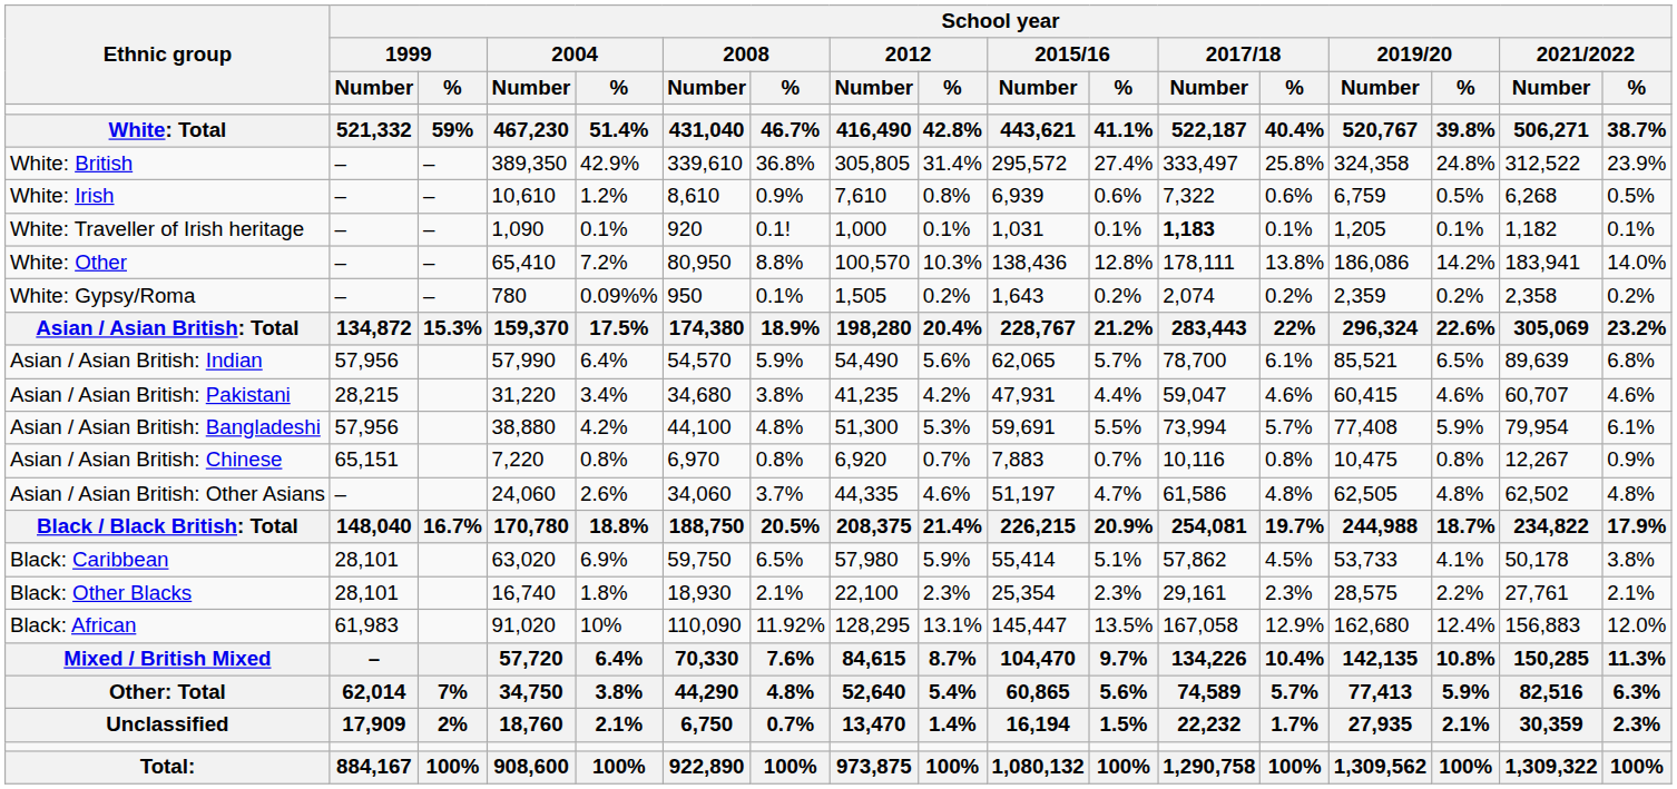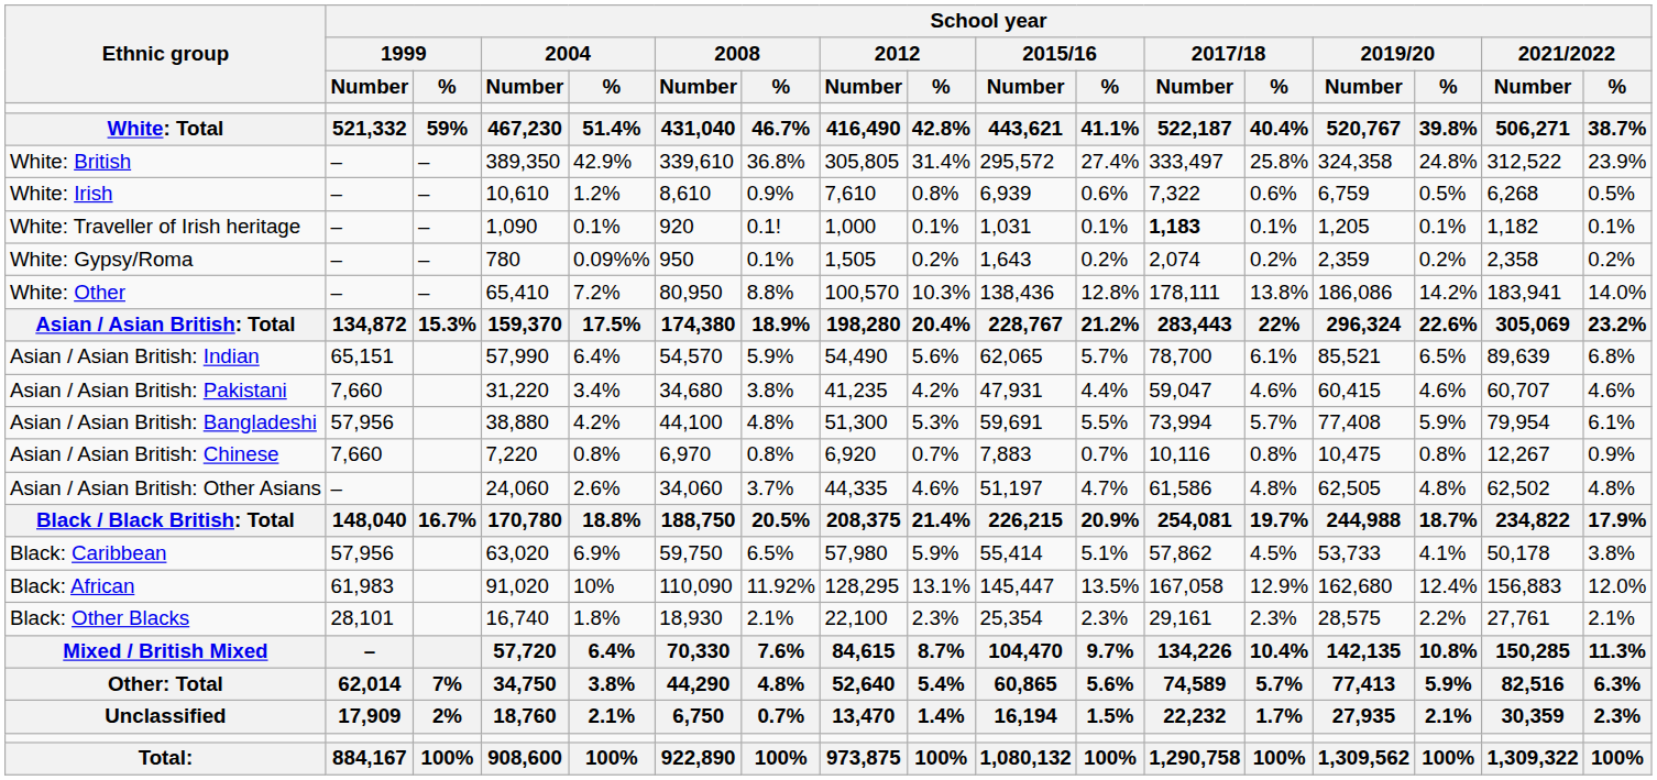 <table class="wikitable mw-collapsible mw-collapsed">
 <tr>
 <th rowspan="3">Ethnic group</th>
 <th colspan="16">School year</th>
 </tr>
 <tr>
 <th colspan="2">1999</th>
 <th colspan="2">2004</th>
 <th colspan="2">2008</th>
 <th colspan="2">2012</th>
 <th colspan="2">2015/16</th>
 <th colspan="2">2017/18</th>
 <th colspan="2">2019/20</th>
 <th colspan="2">2021/2022</th>
 </tr>
 <tr>
 <th>Number</th>
 <th>%</th>
 <th>Number</th>
 <th>%</th>
 <th>Number</th>
 <th>%</th>
 <th>Number</th>
 <th>%</th>
 <th>Number</th>
 <th>%</th>
 <th>Number</th>
 <th>%</th>
 <th>Number</th>
 <th>%</th>
 <th>Number</th>
 <th>%</th>
 </tr>
 <tr>
 <td></td>
 <td></td>
 <td></td>
 <td></td>
 <td></td>
 <td></td>
 <td></td>
 <td></td>
 <td></td>
 <td></td>
 <td></td>
 <td></td>
 <td></td>
 <td></td>
 <td></td>
 <td></td>
 <td></td>
 </tr>
 <tr>
 <th><a href='#'>White</a>: Total</th>
 <th>521,332</th>
 <th>59%</th>
 <th>467,230</th>
 <th>51.4%</th>
 <th>431,040</th>
 <th>46.7%</th>
 <th>416,490</th>
 <th>42.8%</th>
 <th>443,621</th>
 <th>41.1%</th>
 <th>522,187</th>
 <th>40.4%</th>
 <th>520,767</th>
 <th>39.8%</th>
 <th>506,271</th>
 <th>38.7%</th>
 </tr>
 <tr>
 <td>White: <a href='#'>British</a></td>
 <td>–</td>
 <td>–</td>
 <td>389,350</td>
 <td>42.9%</td>
 <td>339,610</td>
 <td>36.8%</td>
 <td>305,805</td>
 <td>31.4%</td>
 <td>295,572</td>
 <td>27.4%</td>
 <td>333,497</td>
 <td>25.8%</td>
 <td>324,358</td>
 <td>24.8%</td>
 <td>312,522</td>
 <td>23.9%</td>
 </tr>
 <tr>
 <td>White: <a href='#'>Irish</a></td>
 <td>–</td>
 <td>–</td>
 <td>10,610</td>
 <td>1.2%</td>
 <td>8,610</td>
 <td>0.9%</td>
 <td>7,610</td>
 <td>0.8%</td>
 <td>6,939</td>
 <td>0.6%</td>
 <td>7,322</td>
 <td>0.6%</td>
 <td>6,759</td>
 <td>0.5%</td>
 <td>6,268</td>
 <td>0.5%</td>
 </tr>
 <tr>
 <td>White: Traveller of Irish heritage</td>
 <td>–</td>
 <td>–</td>
 <td>1,090</td>
 <td>0.1%</td>
 <td>920</td>
 <td>0.1!</td>
 <td>1,000</td>
 <td>0.1%</td>
 <td>1,031</td>
 <td>0.1%</td>
 <td><strong>1,183</strong></td>
 <td>0.1%</td>
 <td>1,205</td>
 <td>0.1%</td>
 <td>1,182</td>
 <td>0.1%</td>
 </tr>
 <tr>
+<td>White: Gypsy/Roma</td>
+<td>–</td>
+<td>–</td>
+<td>780</td>
+<td>0.09%%</td>
+<td>950</td>
+<td>0.1%</td>
+<td>1,505</td>
+<td>0.2%</td>
+<td>1,643</td>
+<td>0.2%</td>
+<td>2,074</td>
+<td>0.2%</td>
+<td>2,359</td>
+<td>0.2%</td>
+<td>2,358</td>
+<td>0.2%</td>
+</tr>
+<tr>
 <td>White: <a href='#'>Other</a></td>
 <td>–</td>
 <td>–</td>
 <td>65,410</td>
 <td>7.2%</td>
 <td>80,950</td>
 <td>8.8%</td>
 <td>100,570</td>
 <td>10.3%</td>
 <td>138,436</td>
 <td>12.8%</td>
 <td>178,111</td>
 <td>13.8%</td>
 <td>186,086</td>
 <td>14.2%</td>
 <td>183,941</td>
 <td>14.0%</td>
-</tr>
-<tr>
-<td>White: Gypsy/Roma</td>
-<td>–</td>
-<td>–</td>
-<td>780</td>
-<td>0.09%%</td>
-<td>950</td>
-<td>0.1%</td>
-<td>1,505</td>
-<td>0.2%</td>
-<td>1,643</td>
-<td>0.2%</td>
-<td>2,074</td>
-<td>0.2%</td>
-<td>2,359</td>
-<td>0.2%</td>
-<td>2,358</td>
-<td>0.2%</td>
 </tr>
 <tr>
 <th><a href='#'>Asian / Asian British</a>: Total</th>
 <th>134,872</th>
 <th>15.3%</th>
 <th>159,370</th>
 <th>17.5%</th>
 <th>174,380</th>
 <th>18.9%</th>
 <th>198,280</th>
 <th>20.4%</th>
 <th>228,767</th>
 <th>21.2%</th>
 <th>283,443</th>
 <th>22%</th>
 <th>296,324</th>
 <th>22.6%</th>
 <th>305,069</th>
 <th>23.2%</th>
 </tr>
 <tr>
 <td>Asian / Asian British: <a href='#'>Indian</a></td>
-<td>57,956</td>
+<td>65,151</td>
 <td></td>
 <td>57,990</td>
 <td>6.4%</td>
 <td>54,570</td>
 <td>5.9%</td>
 <td>54,490</td>
 <td>5.6%</td>
 <td>62,065</td>
 <td>5.7%</td>
 <td>78,700</td>
 <td>6.1%</td>
 <td>85,521</td>
 <td>6.5%</td>
 <td>89,639</td>
 <td>6.8%</td>
 </tr>
 <tr>
 <td>Asian / Asian British: <a href='#'>Pakistani</a></td>
-<td>28,215</td>
+<td>7,660</td>
 <td></td>
 <td>31,220</td>
 <td>3.4%</td>
 <td>34,680</td>
 <td>3.8%</td>
 <td>41,235</td>
 <td>4.2%</td>
 <td>47,931</td>
 <td>4.4%</td>
 <td>59,047</td>
 <td>4.6%</td>
 <td>60,415</td>
 <td>4.6%</td>
 <td>60,707</td>
 <td>4.6%</td>
 </tr>
 <tr>
 <td>Asian / Asian British: <a href='#'>Bangladeshi</a></td>
 <td>57,956</td>
 <td></td>
 <td>38,880</td>
 <td>4.2%</td>
 <td>44,100</td>
 <td>4.8%</td>
 <td>51,300</td>
 <td>5.3%</td>
 <td>59,691</td>
 <td>5.5%</td>
 <td>73,994</td>
 <td>5.7%</td>
 <td>77,408</td>
 <td>5.9%</td>
 <td>79,954</td>
 <td>6.1%</td>
 </tr>
 <tr>
 <td>Asian / Asian British: <a href='#'>Chinese</a></td>
-<td>65,151</td>
+<td>7,660</td>
 <td></td>
 <td>7,220</td>
 <td>0.8%</td>
 <td>6,970</td>
 <td>0.8%</td>
 <td>6,920</td>
 <td>0.7%</td>
 <td>7,883</td>
 <td>0.7%</td>
 <td>10,116</td>
 <td>0.8%</td>
 <td>10,475</td>
 <td>0.8%</td>
 <td>12,267</td>
 <td>0.9%</td>
 </tr>
 <tr>
 <td>Asian / Asian British: Other Asians</td>
 <td>–</td>
 <td></td>
 <td>24,060</td>
 <td>2.6%</td>
 <td>34,060</td>
 <td>3.7%</td>
 <td>44,335</td>
 <td>4.6%</td>
 <td>51,197</td>
 <td>4.7%</td>
 <td>61,586</td>
 <td>4.8%</td>
 <td>62,505</td>
 <td>4.8%</td>
 <td>62,502</td>
 <td>4.8%</td>
 </tr>
 <tr>
 <th><a href='#'>Black / Black British</a>: Total</th>
 <th>148,040</th>
 <th>16.7%</th>
 <th>170,780</th>
 <th>18.8%</th>
 <th>188,750</th>
 <th>20.5%</th>
 <th>208,375</th>
 <th>21.4%</th>
 <th>226,215</th>
 <th>20.9%</th>
 <th>254,081</th>
 <th>19.7%</th>
 <th>244,988</th>
 <th>18.7%</th>
 <th>234,822</th>
 <th>17.9%</th>
 </tr>
 <tr>
 <td>Black: <a href='#'>Caribbean</a></td>
-<td>28,101</td>
+<td>57,956</td>
 <td></td>
 <td>63,020</td>
 <td>6.9%</td>
 <td>59,750</td>
 <td>6.5%</td>
 <td>57,980</td>
 <td>5.9%</td>
 <td>55,414</td>
 <td>5.1%</td>
 <td>57,862</td>
 <td>4.5%</td>
 <td>53,733</td>
 <td>4.1%</td>
 <td>50,178</td>
 <td>3.8%</td>
+</tr>
+<tr>
+<td>Black: <a href='#'>African</a></td>
+<td>61,983</td>
+<td></td>
+<td>91,020</td>
+<td>10%</td>
+<td>110,090</td>
+<td>11.92%</td>
+<td>128,295</td>
+<td>13.1%</td>
+<td>145,447</td>
+<td>13.5%</td>
+<td>167,058</td>
+<td>12.9%</td>
+<td>162,680</td>
+<td>12.4%</td>
+<td>156,883</td>
+<td>12.0%</td>
 </tr>
 <tr>
 <td>Black: <a href='#'>Other Blacks</a></td>
 <td>28,101</td>
 <td></td>
 <td>16,740</td>
 <td>1.8%</td>
 <td>18,930</td>
 <td>2.1%</td>
 <td>22,100</td>
 <td>2.3%</td>
 <td>25,354</td>
 <td>2.3%</td>
 <td>29,161</td>
 <td>2.3%</td>
 <td>28,575</td>
 <td>2.2%</td>
 <td>27,761</td>
 <td>2.1%</td>
-</tr>
-<tr>
-<td>Black: <a href='#'>African</a></td>
-<td>61,983</td>
-<td></td>
-<td>91,020</td>
-<td>10%</td>
-<td>110,090</td>
-<td>11.92%</td>
-<td>128,295</td>
-<td>13.1%</td>
-<td>145,447</td>
-<td>13.5%</td>
-<td>167,058</td>
-<td>12.9%</td>
-<td>162,680</td>
-<td>12.4%</td>
-<td>156,883</td>
-<td>12.0%</td>
 </tr>
 <tr>
 <th><a href='#'>Mixed / British Mixed</a></th>
 <th>–</th>
 <th></th>
 <th>57,720</th>
 <th>6.4%</th>
 <th>70,330</th>
 <th>7.6%</th>
 <th>84,615</th>
 <th>8.7%</th>
 <th>104,470</th>
 <th>9.7%</th>
 <th>134,226</th>
 <th>10.4%</th>
 <th>142,135</th>
 <th>10.8%</th>
 <th>150,285</th>
 <th>11.3%</th>
 </tr>
 <tr>
 <th>Other: Total</th>
 <th>62,014</th>
 <th>7%</th>
 <th>34,750</th>
 <th>3.8%</th>
 <th>44,290</th>
 <th>4.8%</th>
 <th>52,640</th>
 <th>5.4%</th>
 <th>60,865</th>
 <th>5.6%</th>
 <th>74,589</th>
 <th>5.7%</th>
 <th>77,413</th>
 <th>5.9%</th>
 <th>82,516</th>
 <th>6.3%</th>
 </tr>
 <tr>
 <th>Unclassified</th>
 <th>17,909</th>
 <th>2%</th>
 <th>18,760</th>
 <th>2.1%</th>
 <th>6,750</th>
 <th>0.7%</th>
 <th>13,470</th>
 <th>1.4%</th>
 <th>16,194</th>
 <th>1.5%</th>
 <th>22,232</th>
 <th>1.7%</th>
 <th>27,935</th>
 <th>2.1%</th>
 <th>30,359</th>
 <th>2.3%</th>
 </tr>
 <tr>
 <td></td>
 <td></td>
 <td></td>
 <td></td>
 <td></td>
 <td></td>
 <td></td>
 <td></td>
 <td></td>
 <td></td>
 <td></td>
 <td></td>
 <td></td>
 <td></td>
 <td></td>
 <td></td>
 <td></td>
 </tr>
 <tr>
 <th>Total:</th>
 <th>884,167</th>
 <th>100%</th>
 <th>908,600</th>
 <th>100%</th>
 <th>922,890</th>
 <th>100%</th>
 <th>973,875</th>
 <th>100%</th>
 <th>1,080,132</th>
 <th>100%</th>
 <th>1,290,758</th>
 <th>100%</th>
 <th>1,309,562</th>
 <th>100%</th>
 <th>1,309,322</th>
 <th>100%</th>
 </tr>
 </table>
